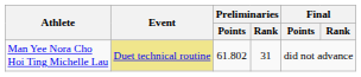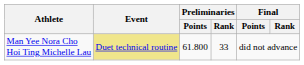 <table class=wikitable style="font-size:90%">
 <tr>
 <th rowspan="2">Athlete</th>
 <th rowspan="2">Event</th>
 <th colspan="2">Preliminaries</th>
 <th colspan="2">Final</th>
 </tr>
 <tr style="font-size:95%">
 <th>Points</th>
 <th>Rank</th>
 <th>Points</th>
 <th>Rank</th>
 </tr>
 <tr align=center>
 <td align=left><a href='#'>Man Yee Nora Cho</a><br><a href='#'>Hoi Ting Michelle Lau</a></td>
 <td align=left style="background: khaki;"><a href='#'>Duet technical routine</a></td>
-<td>61.802</td>
-<td>31</td>
+<td>61.800</td>
+<td>33</td>
 <td colspan=2>did not advance</td>
 </tr>
 </table>
